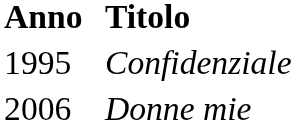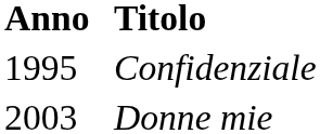 <table style="border: 0px solid #a0a0aa; width: 45%; margin-left:8px;">
 <tr>
 <td width=1%><strong>Anno</strong></td>
 <td width=42%><strong>Titolo</strong></td>
 </tr>
 <tr>
 <td>1995</td>
 <td><em>Confidenziale</em></td>
 </tr>
 <tr>
-<td>2006</td>
+<td>2003</td>
 <td><em>Donne mie</em></td>
 </tr>
 </table>
